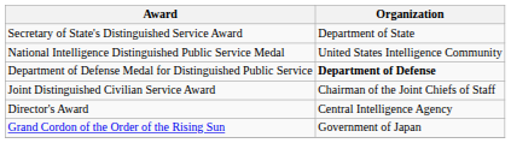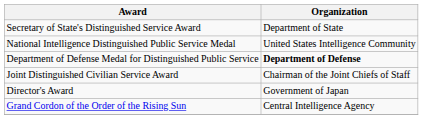 <table class="wikitable">
 <tr>
 <th>Award</th>
 <th>Organization</th>
 </tr>
 <tr>
 <td>Secretary of State's Distinguished Service Award</td>
 <td>Department of State</td>
 </tr>
 <tr>
 <td>National Intelligence Distinguished Public Service Medal</td>
 <td>United States Intelligence Community</td>
 </tr>
 <tr>
 <td>Department of Defense Medal for Distinguished Public Service</td>
 <td><strong>Department of Defense</strong></td>
 </tr>
 <tr>
 <td>Joint Distinguished Civilian Service Award</td>
 <td>Chairman of the Joint Chiefs of Staff</td>
 </tr>
 <tr>
 <td>Director's Award</td>
-<td>Central Intelligence Agency</td>
+<td>Government of Japan</td>
 </tr>
 <tr>
 <td> <a href='#'>Grand Cordon of the Order of the Rising Sun</a></td>
-<td>Government of Japan</td>
+<td>Central Intelligence Agency</td>
 </tr>
 <tr>
 </tr>
 </table>
